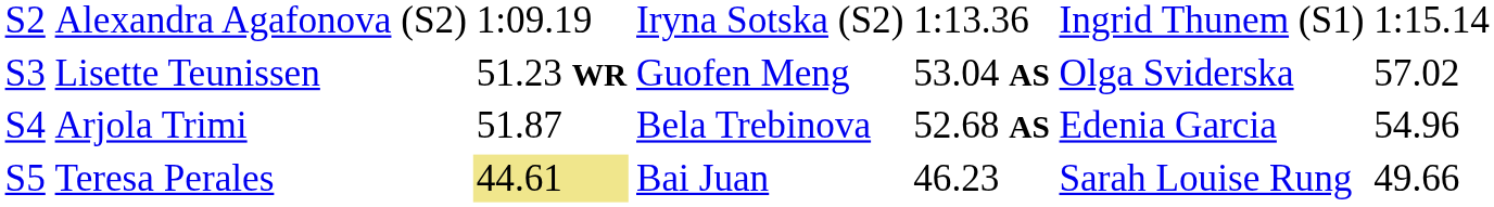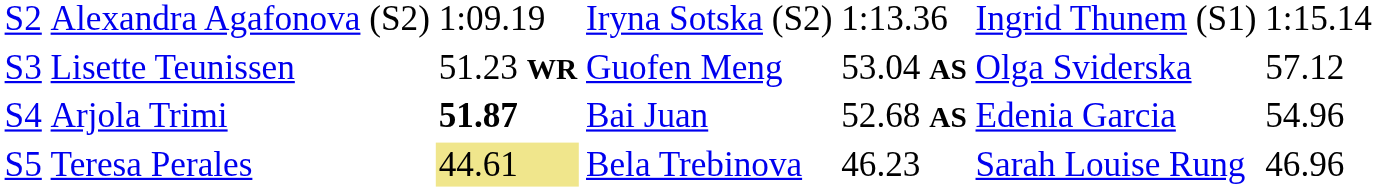 <table>
 <tr>
 <td><a href='#'>S2</a></td>
 <td><a href='#'>Alexandra Agafonova</a> (S2)<br></td>
 <td>1:09.19</td>
 <td><a href='#'>Iryna Sotska</a> (S2)<br></td>
 <td>1:13.36</td>
 <td><a href='#'>Ingrid Thunem</a> (S1)<br></td>
 <td>1:15.14</td>
 </tr>
 <tr>
 <td><a href='#'>S3</a></td>
 <td><a href='#'>Lisette Teunissen</a><br></td>
 <td>51.23 <small><strong>WR</strong></small></td>
 <td><a href='#'>Guofen Meng</a><br></td>
 <td>53.04 <small><strong>AS</strong></small></td>
 <td><a href='#'>Olga Sviderska</a><br></td>
-<td>57.02</td>
+<td>57.12</td>
 </tr>
 <tr>
 <td><a href='#'>S4</a></td>
 <td><a href='#'>Arjola Trimi</a><br></td>
-<td>51.87</td>
-<td><a href='#'>Bela Trebinova</a><br></td>
+<td><strong>51.87</strong></td>
+<td><a href='#'>Bai Juan</a><br></td>
 <td>52.68 <small><strong>AS</strong></small></td>
 <td><a href='#'>Edenia Garcia</a><br></td>
 <td>54.96</td>
 </tr>
 <tr>
 <td><a href='#'>S5</a></td>
 <td><a href='#'>Teresa Perales</a><br></td>
 <td style="background: khaki;">44.61</td>
-<td><a href='#'>Bai Juan</a><br></td>
+<td><a href='#'>Bela Trebinova</a><br></td>
 <td>46.23</td>
 <td><a href='#'>Sarah Louise Rung</a><br></td>
-<td>49.66</td>
+<td>46.96</td>
 </tr>
 </table>
